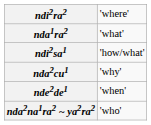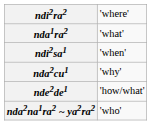 <table class="wikitable">
 <tr>
 <th><em>ndi<sup>2</sup>ra<sup>2</sup></em></th>
 <td>'where'</td>
 </tr>
 <tr>
 <th><em>nda<sup>1</sup>ra<sup>2</sup></em></th>
 <td>'what'</td>
 </tr>
 <tr>
 <th><em>ndi<sup>2</sup>sa<sup>1</sup></em></th>
-<td>'how/what'</td>
+<td>'when'</td>
 </tr>
 <tr>
 <th><em>nda<sup>2</sup>cu<sup>1</sup></em></th>
 <td>'why'</td>
 </tr>
 <tr>
 <th><em>nde<sup>2</sup>de<sup>1</sup></em></th>
-<td>'when'</td>
+<td>'how/what'</td>
 </tr>
 <tr>
 <th><em>nda<sup>2</sup>na<sup>1</sup>ra<sup>2</sup> ~ ya<sup>2</sup>ra<sup>2</sup></em></th>
 <td>'who'</td>
 </tr>
 </table>
